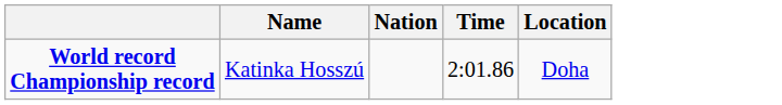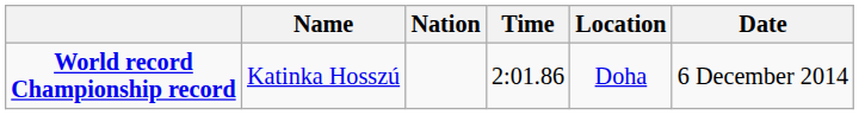 <table class=wikitable style=text-align:center>
 <tr>
 <th></th>
 <th>Name</th>
 <th>Nation</th>
 <th>Time</th>
 <th>Location</th>
+<th>Date</th>
 </tr>
 <tr>
 <td><strong><a href='#'>World record</a><br><a href='#'>Championship record</a></strong></td>
 <td align=left><a href='#'>Katinka Hosszú</a></td>
 <td align=left></td>
 <td align=left>2:01.86</td>
 <td><a href='#'>Doha</a></td>
+<td>6 December 2014</td>
 </tr>
 </table>
